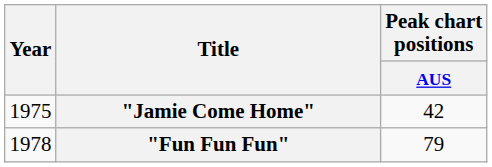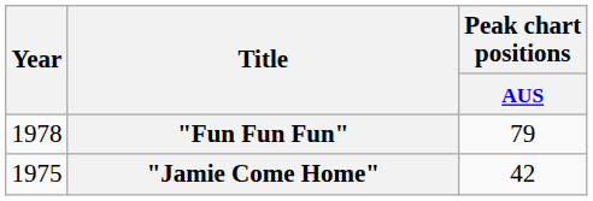 <table class="wikitable plainrowheaders" style="text-align:center;" border="1">
 <tr>
 <th scope="col" rowspan="2">Year</th>
 <th scope="col" rowspan="2" style="width:15em;">Title</th>
 <th scope="col" colspan="1">Peak chart<br>positions</th>
 </tr>
 <tr>
 <th scope="col" style="text-align:center;"><small><a href='#'>AUS</a></small><br></th>
 </tr>
 <tr>
+<td>1978</td>
+<th scope="row">"Fun Fun Fun"</th>
+<td style="text-align:center;">79</td>
+</tr>
+<tr>
 <td>1975</td>
 <th scope="row">"Jamie Come Home"</th>
 <td style="text-align:center;">42</td>
 </tr>
-<tr>
-<td>1978</td>
-<th scope="row">"Fun Fun Fun"</th>
-<td style="text-align:center;">79</td>
-</tr>
 </table>
